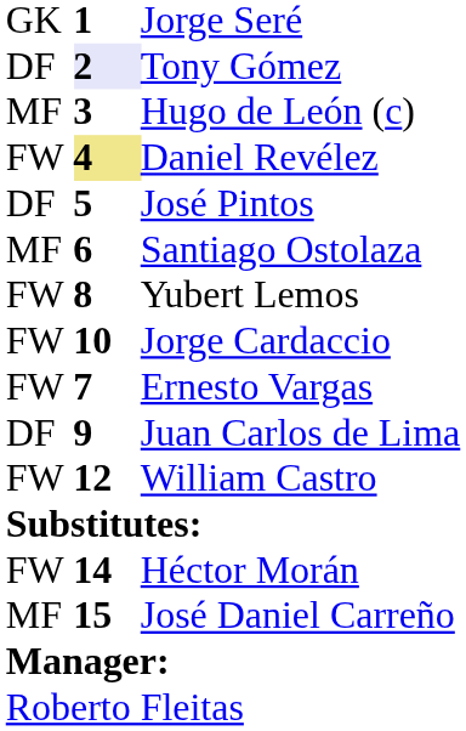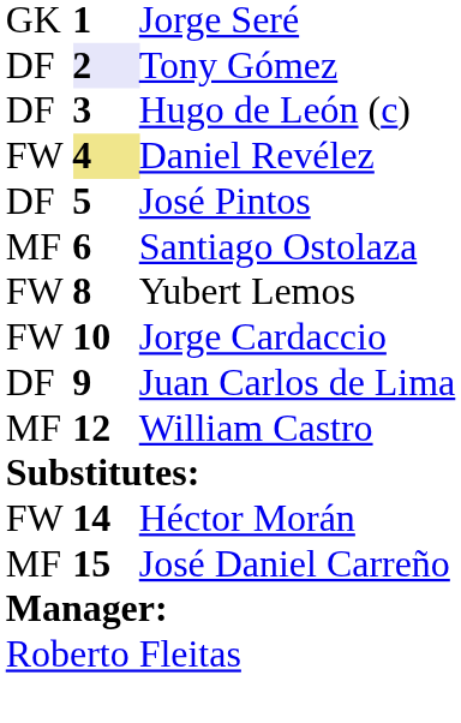 <table style="font-size:90%; margin:0.2em auto;" cellspacing="0" cellpadding="0">
 <tr>
 <th width="25"></th>
 <th width="25"></th>
 </tr>
 <tr>
 <td>GK</td>
 <td><strong>1</strong></td>
 <td> <a href='#'>Jorge Seré</a></td>
 </tr>
 <tr>
 <td>DF</td>
 <td style="background: lavender;"><strong>2</strong></td>
 <td> <a href='#'>Tony Gómez</a></td>
 </tr>
 <tr>
-<td>MF</td>
+<td>DF</td>
 <td><strong>3</strong></td>
 <td> <a href='#'>Hugo de León</a> (<a href='#'>c</a>)</td>
 </tr>
 <tr>
 <td>FW</td>
 <td style="background: khaki;"><strong>4</strong></td>
 <td> <a href='#'>Daniel Revélez</a></td>
 <td></td>
 </tr>
 <tr>
 <td>DF</td>
 <td><strong>5</strong></td>
 <td> <a href='#'>José Pintos</a></td>
 <td></td>
 </tr>
 <tr>
 <td>MF</td>
 <td><strong>6</strong></td>
 <td> <a href='#'>Santiago Ostolaza</a></td>
 </tr>
 <tr>
 <td>FW</td>
 <td><strong>8</strong></td>
 <td> Yubert Lemos</td>
 </tr>
 <tr>
 <td>FW</td>
 <td><strong>10</strong></td>
 <td> <a href='#'>Jorge Cardaccio</a></td>
 <td></td>
 <td></td>
 </tr>
 <tr>
-<td>FW</td>
-<td><strong>7</strong></td>
-<td> <a href='#'>Ernesto Vargas</a></td>
-<td></td>
-<td></td>
-</tr>
-<tr>
 <td>DF</td>
 <td><strong>9</strong></td>
 <td> <a href='#'>Juan Carlos de Lima</a></td>
 </tr>
 <tr>
-<td>FW</td>
+<td>MF</td>
 <td><strong>12</strong></td>
 <td> <a href='#'>William Castro</a></td>
 <td></td>
 <td></td>
 </tr>
 <tr>
 <td colspan=3><strong>Substitutes:</strong></td>
 </tr>
 <tr>
 <td>FW</td>
 <td><strong>14</strong></td>
 <td> <a href='#'>Héctor Morán</a></td>
 <td></td>
 <td></td>
 </tr>
 <tr>
 <td>MF</td>
 <td><strong>15</strong></td>
 <td> <a href='#'>José Daniel Carreño</a></td>
 <td></td>
 <td></td>
 </tr>
 <tr>
 <td colspan=3><strong>Manager:</strong></td>
 </tr>
 <tr>
 <td colspan=4> <a href='#'>Roberto Fleitas</a></td>
 </tr>
 </table>
